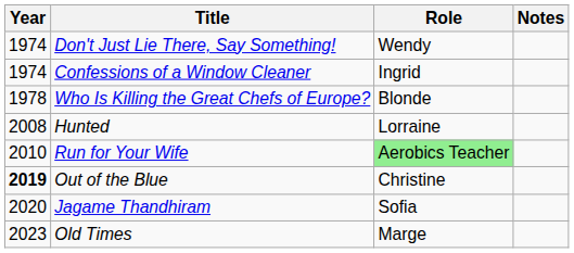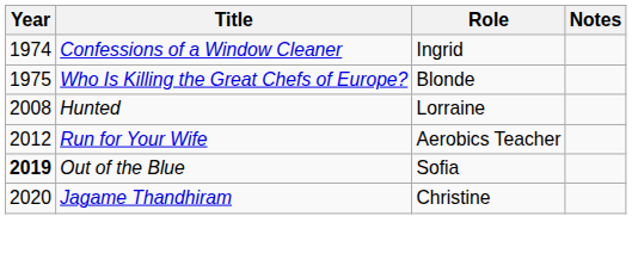 <table class="wikitable">
 <tr>
 <th>Year</th>
 <th>Title</th>
 <th>Role</th>
 <th>Notes</th>
 </tr>
 <tr>
 <td>1974</td>
-<td><em><a href='#'>Don't Just Lie There, Say Something!</a></em></td>
-<td>Wendy</td>
-<td></td>
-</tr>
-<tr>
-<td>1974</td>
 <td><em><a href='#'>Confessions of a Window Cleaner</a></em></td>
 <td>Ingrid</td>
 <td></td>
 </tr>
 <tr>
-<td>1978</td>
+<td>1975</td>
 <td><em><a href='#'>Who Is Killing the Great Chefs of Europe?</a></em></td>
 <td>Blonde</td>
 <td></td>
 </tr>
 <tr>
 <td>2008</td>
 <td><em>Hunted</em></td>
 <td>Lorraine</td>
 <td></td>
 </tr>
 <tr>
-<td>2010</td>
+<td>2012</td>
 <td><em><a href='#'>Run for Your Wife</a></em></td>
-<td style="background: lightgreen;">Aerobics Teacher</td>
+<td>Aerobics Teacher</td>
 <td></td>
 </tr>
 <tr>
 <td><strong>2019</strong></td>
 <td><em>Out of the Blue</em></td>
-<td>Christine</td>
+<td>Sofia</td>
 <td></td>
 </tr>
 <tr>
 <td>2020</td>
 <td><em><a href='#'>Jagame Thandhiram</a></em></td>
-<td>Sofia</td>
-<td></td>
-</tr>
-<tr>
-<td>2023</td>
-<td><em>Old Times</em></td>
-<td>Marge</td>
+<td>Christine</td>
 <td></td>
 </tr>
 </table>
